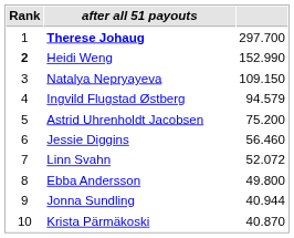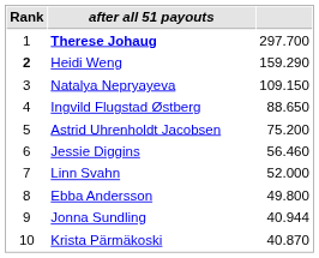 <table cellspacing="1" cellpadding="3" style="border:1px solid #AAAAAA;font-size:86%">
 <tr style="background-color: #E4E4E4;">
 <th style="border-bottom:1px solid #AAAAAA" width=10>Rank</th>
 <th style="border-bottom:1px solid #AAAAAA" width=200><em>after all 51 payouts</em></th>
 <th style="border-bottom:1px solid #AAAAAA" width=20 align=right></th>
 </tr>
 <tr>
 <td align=center>1</td>
 <td> <strong><a href='#'>Therese Johaug</a></strong></td>
 <td align=right>297.700</td>
 </tr>
 <tr>
 <td align=center><strong>2</strong></td>
 <td> <a href='#'>Heidi Weng</a></td>
-<td align=right>152.990</td>
+<td align=right>159.290</td>
 </tr>
 <tr>
 <td align=center>3</td>
 <td> <a href='#'>Natalya Nepryayeva</a></td>
 <td align=right>109.150</td>
 </tr>
 <tr>
 <td align=center>4</td>
 <td> <a href='#'>Ingvild Flugstad Østberg</a></td>
-<td align=right>94.579</td>
+<td align=right>88.650</td>
 </tr>
 <tr>
 <td align=center>5</td>
 <td> <a href='#'>Astrid Uhrenholdt Jacobsen</a></td>
 <td align=right>75.200</td>
 </tr>
 <tr>
 <td align=center>6</td>
 <td> <a href='#'>Jessie Diggins</a></td>
 <td align=right>56.460</td>
 </tr>
 <tr>
 <td align=center>7</td>
 <td> <a href='#'>Linn Svahn</a></td>
-<td align=right>52.072</td>
+<td align=right>52.000</td>
 </tr>
 <tr>
 <td align=center>8</td>
 <td> <a href='#'>Ebba Andersson</a></td>
 <td align=right>49.800</td>
 </tr>
 <tr>
 <td align=center>9</td>
 <td> <a href='#'>Jonna Sundling</a></td>
 <td align=right>40.944</td>
 </tr>
 <tr>
 <td align=center>10</td>
 <td> <a href='#'>Krista Pärmäkoski</a></td>
 <td align=right>40.870</td>
 </tr>
 </table>
